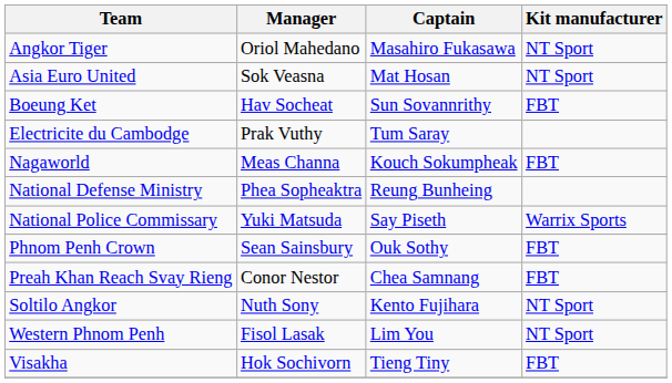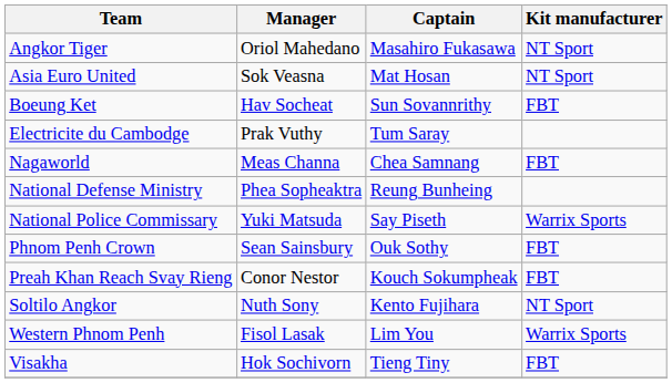 <table class="wikitable sortable" style="text-align: left;">
 <tr>
 <th>Team</th>
 <th>Manager</th>
 <th>Captain</th>
 <th>Kit manufacturer</th>
 </tr>
 <tr>
 <td><a href='#'>Angkor Tiger</a></td>
 <td> Oriol Mahedano</td>
 <td> <a href='#'>Masahiro Fukasawa</a></td>
 <td><a href='#'>NT Sport</a></td>
 </tr>
 <tr>
 <td><a href='#'>Asia Euro United</a></td>
 <td> Sok Veasna</td>
 <td> <a href='#'>Mat Hosan</a></td>
 <td><a href='#'>NT Sport</a></td>
 </tr>
 <tr>
 <td><a href='#'>Boeung Ket</a></td>
 <td> <a href='#'>Hav Socheat</a></td>
 <td> <a href='#'>Sun Sovannrithy</a></td>
 <td><a href='#'>FBT</a></td>
 </tr>
 <tr>
 <td><a href='#'>Electricite du Cambodge</a></td>
 <td> Prak Vuthy</td>
 <td> <a href='#'>Tum Saray</a></td>
 <td></td>
 </tr>
 <tr>
 <td><a href='#'>Nagaworld</a></td>
 <td> <a href='#'>Meas Channa</a></td>
-<td> <a href='#'>Kouch Sokumpheak</a></td>
+<td> <a href='#'>Chea Samnang</a></td>
 <td><a href='#'>FBT</a></td>
 </tr>
 <tr>
 <td><a href='#'>National Defense Ministry</a></td>
 <td> <a href='#'>Phea Sopheaktra</a></td>
 <td> <a href='#'>Reung Bunheing</a></td>
 <td></td>
 </tr>
 <tr>
 <td><a href='#'>National Police Commissary</a></td>
 <td> <a href='#'>Yuki Matsuda</a></td>
 <td> <a href='#'>Say Piseth</a></td>
 <td><a href='#'>Warrix Sports</a></td>
 </tr>
 <tr>
 <td><a href='#'>Phnom Penh Crown</a></td>
 <td> <a href='#'>Sean Sainsbury</a></td>
 <td> <a href='#'>Ouk Sothy</a></td>
 <td><a href='#'>FBT</a></td>
 </tr>
 <tr>
 <td><a href='#'>Preah Khan Reach Svay Rieng</a></td>
 <td> Conor Nestor</td>
-<td> <a href='#'>Chea Samnang</a></td>
+<td> <a href='#'>Kouch Sokumpheak</a></td>
 <td><a href='#'>FBT</a></td>
 </tr>
 <tr>
 <td><a href='#'>Soltilo Angkor</a></td>
 <td> <a href='#'>Nuth Sony</a></td>
 <td> <a href='#'>Kento Fujihara</a></td>
 <td><a href='#'>NT Sport</a></td>
 </tr>
 <tr>
 <td><a href='#'>Western Phnom Penh</a></td>
 <td> <a href='#'>Fisol Lasak</a></td>
 <td> <a href='#'>Lim You</a></td>
-<td><a href='#'>NT Sport</a></td>
+<td><a href='#'>Warrix Sports</a></td>
 </tr>
 <tr>
 <td><a href='#'>Visakha</a></td>
 <td> <a href='#'>Hok Sochivorn</a></td>
 <td> <a href='#'>Tieng Tiny</a></td>
 <td><a href='#'>FBT</a></td>
 </tr>
 <tr>
 </tr>
 </table>
